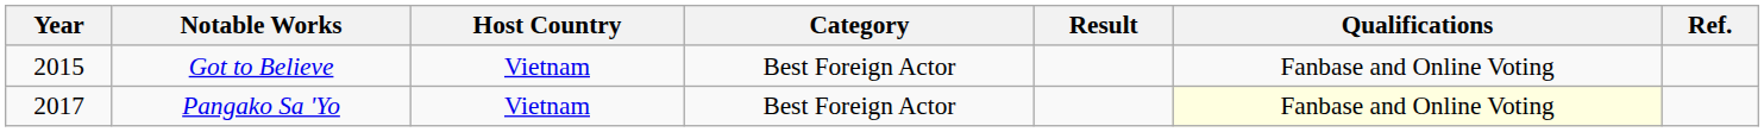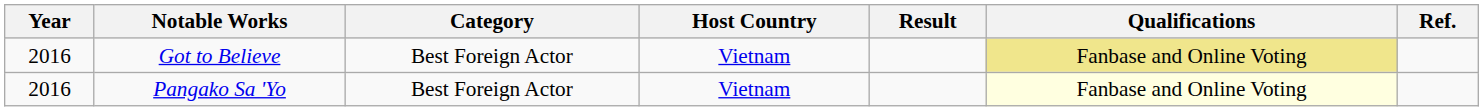 <table class="wikitable" style="text-align:center" width=70%>
 <tr>
 <th>Year</th>
 <th>Notable Works</th>
+<th>Category</th>
 <th>Host Country</th>
-<th>Category</th>
 <th>Result</th>
 <th>Qualifications</th>
 <th>Ref.</th>
 </tr>
 <tr>
-<td>2015</td>
+<td>2016</td>
 <td><em><a href='#'>Got to Believe</a></em></td>
+<td>Best Foreign Actor</td>
 <td><a href='#'>Vietnam</a></td>
-<td>Best Foreign Actor</td>
 <td></td>
-<td>Fanbase and Online Voting</td>
+<td style="background: khaki;">Fanbase and Online Voting</td>
 <td></td>
 </tr>
 <tr>
-<td>2017</td>
+<td>2016</td>
 <td><a href='#'><em>Pangako Sa 'Yo</em></a></td>
+<td>Best Foreign Actor</td>
 <td><a href='#'>Vietnam</a></td>
-<td>Best Foreign Actor</td>
 <td></td>
 <td style="background: lightyellow;">Fanbase and Online Voting</td>
 <td></td>
 </tr>
 </table>
